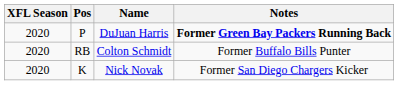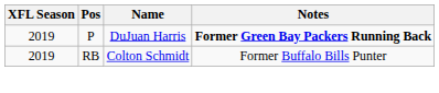 <table class="wikitable" style="text-align:center">
 <tr>
 <th>XFL Season</th>
 <th>Pos</th>
 <th>Name</th>
 <th>Notes</th>
 </tr>
 <tr>
-<td>2020</td>
+<td>2019</td>
 <td>P</td>
 <td><a href='#'>DuJuan Harris</a></td>
 <td><strong>Former <a href='#'>Green Bay Packers</a> Running Back</strong></td>
 </tr>
 <tr>
-<td>2020</td>
+<td>2019</td>
 <td>RB</td>
 <td><a href='#'>Colton Schmidt</a></td>
 <td>Former <a href='#'>Buffalo Bills</a> Punter</td>
 </tr>
-<tr>
-<td>2020</td>
-<td>K</td>
-<td><a href='#'>Nick Novak</a></td>
-<td>Former <a href='#'>San Diego Chargers</a> Kicker</td>
-</tr>
 </table>
